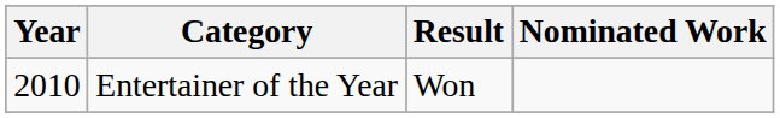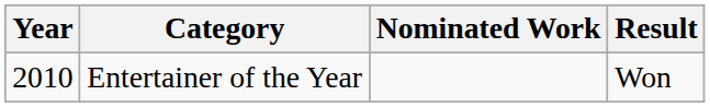 <table class="wikitable">
 <tr>
 <th>Year</th>
 <th>Category</th>
+<th>Nominated Work</th>
 <th>Result</th>
-<th>Nominated Work</th>
 </tr>
 <tr>
 <td>2010</td>
 <td>Entertainer of the Year</td>
+<td></td>
 <td>Won</td>
-<td></td>
 </tr>
 </table>
